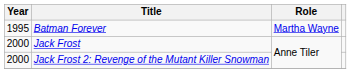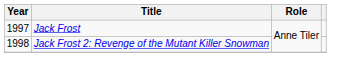 <table class="wikitable sortable">
 <tr>
 <th>Year</th>
 <th>Title</th>
 <th>Role</th>
 <th class=unsortable></th>
 </tr>
 <tr>
-<td>1995</td>
-<td><em><a href='#'>Batman Forever</a></em></td>
-<td><a href='#'>Martha Wayne</a></td>
-<td></td>
-</tr>
-<tr>
-<td>2000</td>
+<td>1997</td>
 <td><em><a href='#'>Jack Frost</a></em></td>
 <td rowspan="2">Anne Tiler</td>
 <td></td>
 </tr>
 <tr>
-<td>2000</td>
+<td>1998</td>
 <td><em><a href='#'>Jack Frost 2: Revenge of the Mutant Killer Snowman</a></em></td>
 <td></td>
 </tr>
 <tr>
 </tr>
 </table>
